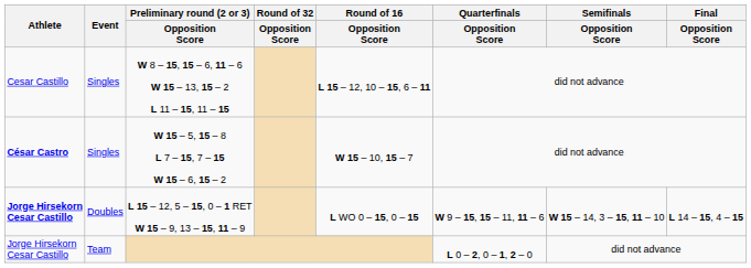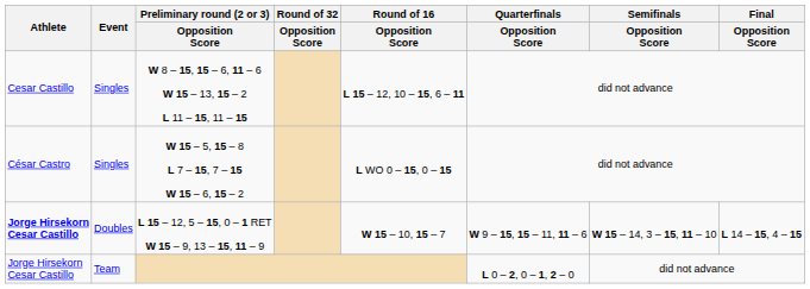 <table class="wikitable" style="font-size:90%;">
 <tr>
 <th rowspan=2>Athlete</th>
 <th rowspan=2>Event</th>
 <th>Preliminary round (2 or 3)</th>
 <th>Round of 32</th>
 <th>Round of 16</th>
 <th>Quarterfinals</th>
 <th>Semifinals</th>
 <th>Final</th>
 </tr>
 <tr>
 <th>Opposition<br>Score</th>
 <th>Opposition<br>Score</th>
 <th>Opposition<br>Score</th>
 <th>Opposition<br>Score</th>
 <th>Opposition<br>Score</th>
 <th>Opposition<br>Score</th>
 </tr>
 <tr>
 <td><a href='#'>Cesar Castillo</a></td>
 <td><a href='#'>Singles</a></td>
 <td align=center><br><strong>W</strong> 8 – <strong>15</strong>, <strong>15</strong> – 6, <strong>11</strong> – 6<br><br><strong>W</strong> <strong>15</strong> – 13, <strong>15</strong> – 2<br><br><strong>L</strong> 11 – <strong>15</strong>, 11 – <strong>15</strong></td>
 <td style="text-align:center; background:wheat;"></td>
 <td align=center><br><strong>L</strong> <strong>15</strong> – 12, 10 – <strong>15</strong>, 6 – <strong>11</strong></td>
 <td style="text-align:center;" colspan="7">did not advance</td>
 </tr>
 <tr>
-<td><strong><a href='#'>César Castro</a></strong></td>
+<td><a href='#'>César Castro</a></td>
 <td><a href='#'>Singles</a></td>
 <td align=center><br><strong>W</strong> <strong>15</strong> – 5, <strong>15</strong> – 8<br><br><strong>L</strong> 7 – <strong>15</strong>, 7 – <strong>15</strong><br><br><strong>W</strong> <strong>15</strong> – 6, <strong>15</strong> – 2</td>
 <td style="text-align:center; background:wheat;"></td>
-<td align=center><br><strong>W</strong> <strong>15</strong> – 10, <strong>15</strong> – 7</td>
+<td align=center><br><strong>L</strong> WO 0 – <strong>15</strong>, 0 – <strong>15</strong></td>
 <td style="text-align:center;" colspan="7">did not advance</td>
 </tr>
 <tr>
 <td><strong><a href='#'>Jorge Hirsekorn</a><br><a href='#'>Cesar Castillo</a></strong></td>
 <td><a href='#'>Doubles</a></td>
 <td align=center><br><strong>L</strong> <strong>15</strong> – 12, 5 – <strong>15</strong>, 0 – <strong>1</strong> RET<br><br><strong>W</strong> <strong>15</strong> – 9, 13 – <strong>15</strong>, <strong>11</strong> – 9</td>
 <td style="text-align:center; background:wheat;"></td>
-<td align=center><br><strong>L</strong> WO 0 – <strong>15</strong>, 0 – <strong>15</strong></td>
+<td align=center><br><strong>W</strong> <strong>15</strong> – 10, <strong>15</strong> – 7</td>
 <td align=center><br><strong>W</strong> 9 – <strong>15</strong>, <strong>15</strong> – 11, <strong>11</strong> – 6</td>
 <td align=center><br><strong>W</strong> <strong>15</strong> – 14, 3 – <strong>15</strong>, <strong>11</strong> – 10</td>
 <td align=center><br><strong>L</strong> 14 – <strong>15</strong>, 4 – <strong>15</strong><br></td>
 </tr>
 <tr>
 <td><a href='#'>Jorge Hirsekorn</a><br><a href='#'>Cesar Castillo</a></td>
 <td><a href='#'>Team</a></td>
 <td style="text-align:center; background:wheat;" colspan="3"></td>
 <td align=center><br><strong>L</strong> 0 – <strong>2</strong>, 0 – <strong>1</strong>, <strong>2</strong> – 0</td>
 <td style="text-align:center;" colspan="7">did not advance</td>
 </tr>
 </table>
